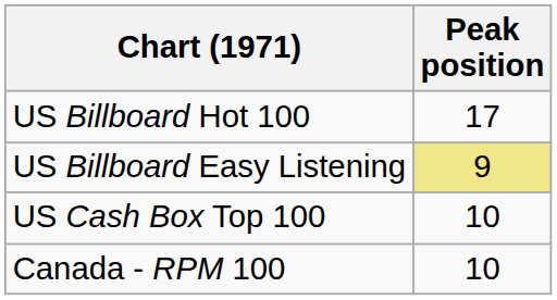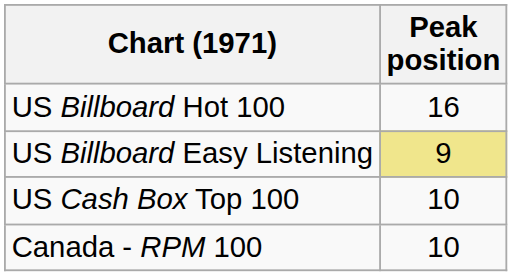 <table class="wikitable sortable">
 <tr>
 <th>Chart (1971)</th>
 <th>Peak<br>position</th>
 </tr>
 <tr>
 <td>US <em>Billboard</em> Hot 100</td>
-<td style="text-align:center;">17</td>
+<td style="text-align:center;">16</td>
 </tr>
 <tr>
 <td>US <em>Billboard</em> Easy Listening</td>
 <td style="background: khaki; text-align:center;">9</td>
 </tr>
 <tr>
 <td>US <em>Cash Box</em> Top 100</td>
 <td style="text-align:center;">10</td>
 </tr>
 <tr>
 <td>Canada - <em>RPM</em> 100</td>
 <td style="text-align:center;">10</td>
 </tr>
 </table>
